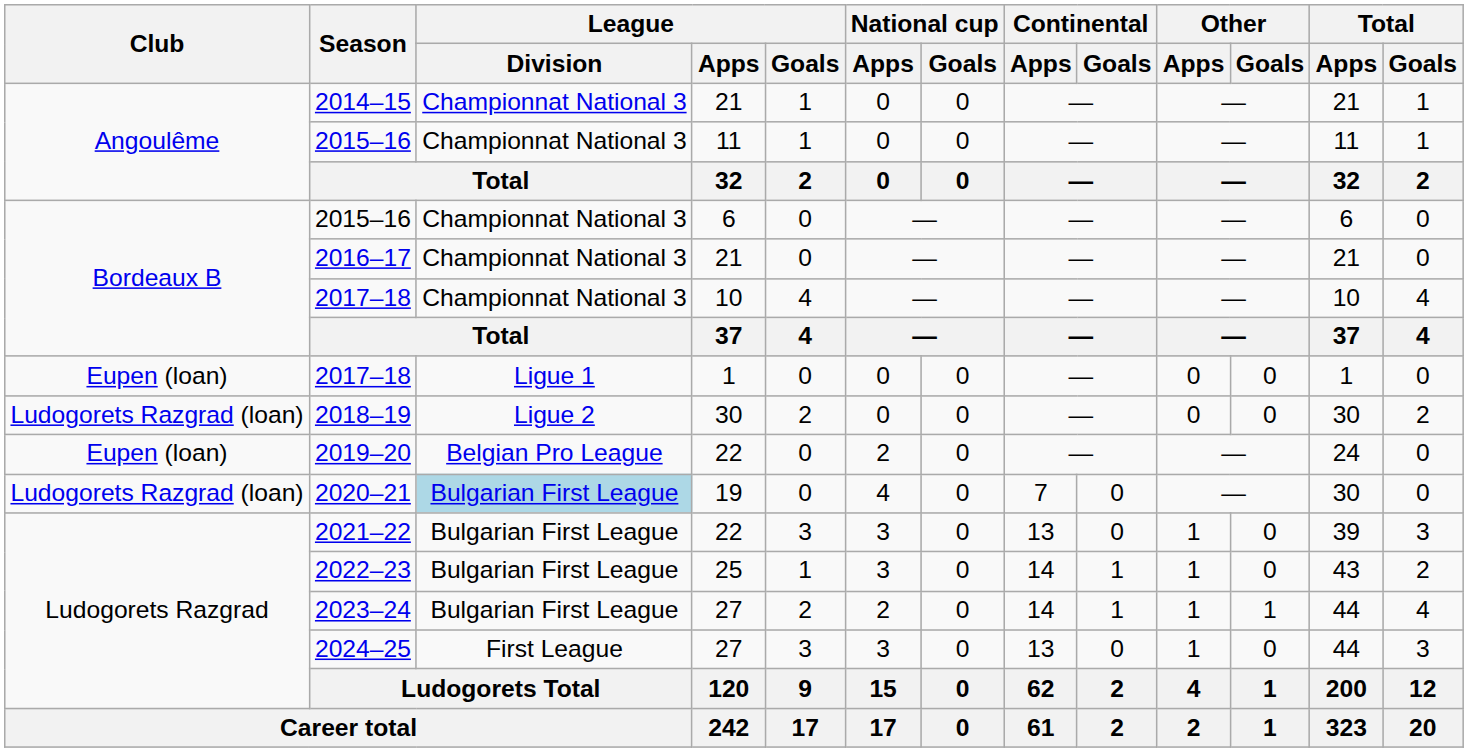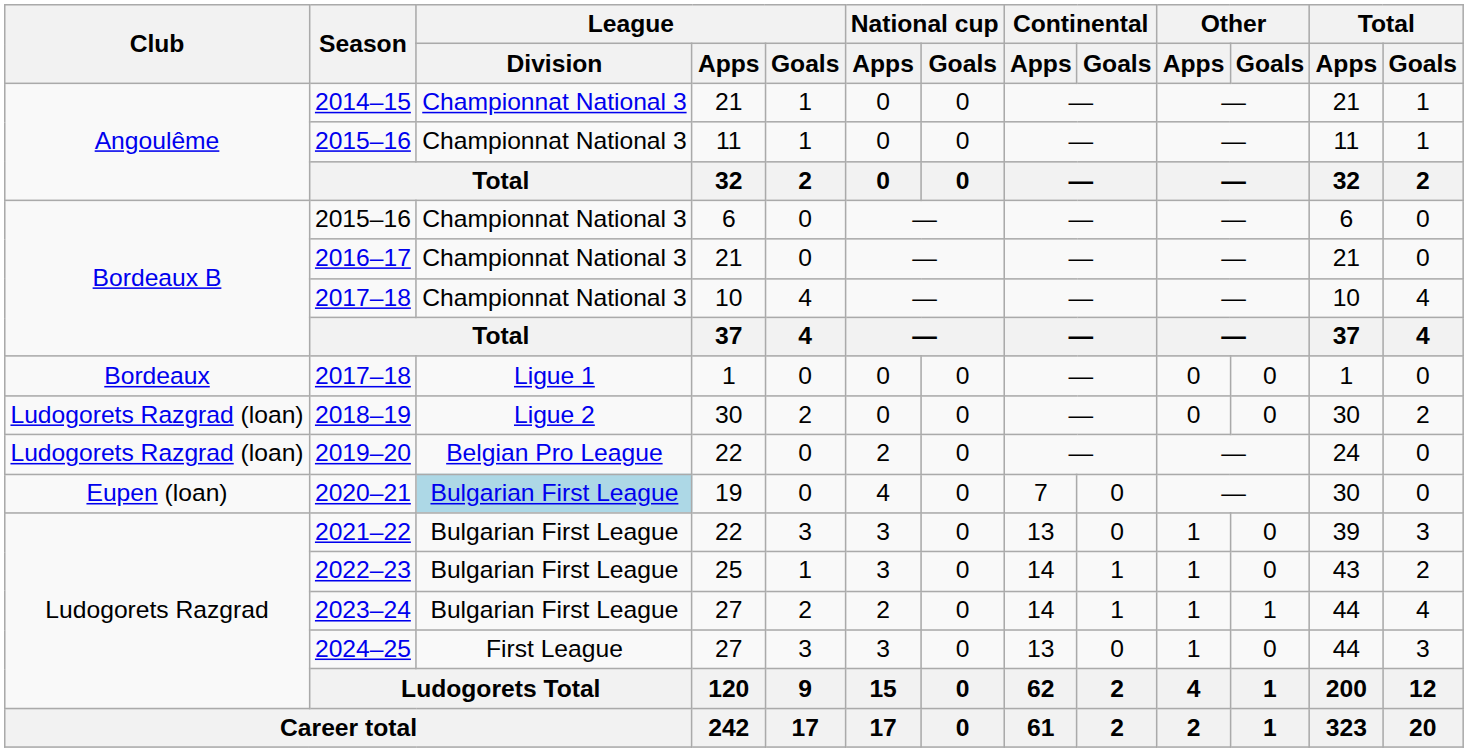 <table class="wikitable" style="text-align: center;">
 <tr>
 <th rowspan="2">Club</th>
 <th rowspan="2">Season</th>
 <th colspan="3">League</th>
 <th colspan="2">National cup</th>
 <th colspan="2">Continental</th>
 <th colspan="2">Other</th>
 <th colspan="2">Total</th>
 </tr>
 <tr>
 <th>Division</th>
 <th>Apps</th>
 <th>Goals</th>
 <th>Apps</th>
 <th>Goals</th>
 <th>Apps</th>
 <th>Goals</th>
 <th>Apps</th>
 <th>Goals</th>
 <th>Apps</th>
 <th>Goals</th>
 </tr>
 <tr>
 <td rowspan="3"><a href='#'>Angoulême</a></td>
 <td><a href='#'>2014–15</a></td>
 <td><a href='#'>Championnat National 3</a></td>
 <td>21</td>
 <td>1</td>
 <td>0</td>
 <td>0</td>
 <td colspan="2">—</td>
 <td colspan="2">—</td>
 <td>21</td>
 <td>1</td>
 </tr>
 <tr>
 <td><a href='#'>2015–16</a></td>
 <td>Championnat National 3</td>
 <td>11</td>
 <td>1</td>
 <td>0</td>
 <td>0</td>
 <td colspan="2">—</td>
 <td colspan="2">—</td>
 <td>11</td>
 <td>1</td>
 </tr>
 <tr>
 <th colspan="2">Total</th>
 <th>32</th>
 <th>2</th>
 <th>0</th>
 <th>0</th>
 <th colspan="2">—</th>
 <th colspan="2">—</th>
 <th>32</th>
 <th>2</th>
 </tr>
 <tr>
 <td rowspan="4"><a href='#'>Bordeaux B</a></td>
 <td>2015–16</td>
 <td>Championnat National 3</td>
 <td>6</td>
 <td>0</td>
 <td colspan="2">—</td>
 <td colspan="2">—</td>
 <td colspan="2">—</td>
 <td>6</td>
 <td>0</td>
 </tr>
 <tr>
 <td><a href='#'>2016–17</a></td>
 <td>Championnat National 3</td>
 <td>21</td>
 <td>0</td>
 <td colspan="2">—</td>
 <td colspan="2">—</td>
 <td colspan="2">—</td>
 <td>21</td>
 <td>0</td>
 </tr>
 <tr>
 <td><a href='#'>2017–18</a></td>
 <td>Championnat National 3</td>
 <td>10</td>
 <td>4</td>
 <td colspan="2">—</td>
 <td colspan="2">—</td>
 <td colspan="2">—</td>
 <td>10</td>
 <td>4</td>
 </tr>
 <tr>
 <th colspan="2">Total</th>
 <th>37</th>
 <th>4</th>
 <th colspan="2">—</th>
 <th colspan="2">—</th>
 <th colspan="2">—</th>
 <th>37</th>
 <th>4</th>
 </tr>
 <tr>
-<td><a href='#'>Eupen</a> (loan)</td>
+<td><a href='#'>Bordeaux</a></td>
 <td><a href='#'>2017–18</a></td>
 <td><a href='#'>Ligue 1</a></td>
 <td>1</td>
 <td>0</td>
 <td>0</td>
 <td>0</td>
 <td colspan="2">—</td>
 <td>0</td>
 <td>0</td>
 <td>1</td>
 <td>0</td>
 </tr>
 <tr>
 <td><a href='#'>Ludogorets Razgrad</a> (loan)</td>
 <td><a href='#'>2018–19</a></td>
 <td><a href='#'>Ligue 2</a></td>
 <td>30</td>
 <td>2</td>
 <td>0</td>
 <td>0</td>
 <td colspan="2">—</td>
 <td>0</td>
 <td>0</td>
 <td>30</td>
 <td>2</td>
 </tr>
 <tr>
-<td><a href='#'>Eupen</a> (loan)</td>
+<td><a href='#'>Ludogorets Razgrad</a> (loan)</td>
 <td><a href='#'>2019–20</a></td>
 <td><a href='#'>Belgian Pro League</a></td>
 <td>22</td>
 <td>0</td>
 <td>2</td>
 <td>0</td>
 <td colspan="2">—</td>
 <td colspan="2">—</td>
 <td>24</td>
 <td>0</td>
 </tr>
 <tr>
-<td><a href='#'>Ludogorets Razgrad</a> (loan)</td>
+<td><a href='#'>Eupen</a> (loan)</td>
 <td><a href='#'>2020–21</a></td>
 <td style="background: lightblue;"><a href='#'>Bulgarian First League</a></td>
 <td>19</td>
 <td>0</td>
 <td>4</td>
 <td>0</td>
 <td>7</td>
 <td>0</td>
 <td colspan="2">—</td>
 <td>30</td>
 <td>0</td>
 </tr>
 <tr>
 <td rowspan="5">Ludogorets Razgrad</td>
 <td><a href='#'>2021–22</a></td>
 <td>Bulgarian First League</td>
 <td>22</td>
 <td>3</td>
 <td>3</td>
 <td>0</td>
 <td>13</td>
 <td>0</td>
 <td>1</td>
 <td>0</td>
 <td>39</td>
 <td>3</td>
 </tr>
 <tr>
 <td><a href='#'>2022–23</a></td>
 <td>Bulgarian First League</td>
 <td>25</td>
 <td>1</td>
 <td>3</td>
 <td>0</td>
 <td>14</td>
 <td>1</td>
 <td>1</td>
 <td>0</td>
 <td>43</td>
 <td>2</td>
 </tr>
 <tr>
 <td><a href='#'>2023–24</a></td>
 <td>Bulgarian First League</td>
 <td>27</td>
 <td>2</td>
 <td>2</td>
 <td>0</td>
 <td>14</td>
 <td>1</td>
 <td>1</td>
 <td>1</td>
 <td>44</td>
 <td>4</td>
 </tr>
 <tr>
 <td><a href='#'>2024–25</a></td>
 <td>First League</td>
 <td>27</td>
 <td>3</td>
 <td>3</td>
 <td>0</td>
 <td>13</td>
 <td>0</td>
 <td>1</td>
 <td>0</td>
 <td>44</td>
 <td>3</td>
 </tr>
 <tr>
 <th colspan="2">Ludogorets Total</th>
 <th>120</th>
 <th>9</th>
 <th>15</th>
 <th>0</th>
 <th>62</th>
 <th>2</th>
 <th>4</th>
 <th>1</th>
 <th>200</th>
 <th>12</th>
 </tr>
 <tr>
 <th colspan="3">Career total</th>
 <th>242</th>
 <th>17</th>
 <th>17</th>
 <th>0</th>
 <th>61</th>
 <th>2</th>
 <th>2</th>
 <th>1</th>
 <th>323</th>
 <th>20</th>
 </tr>
 </table>
